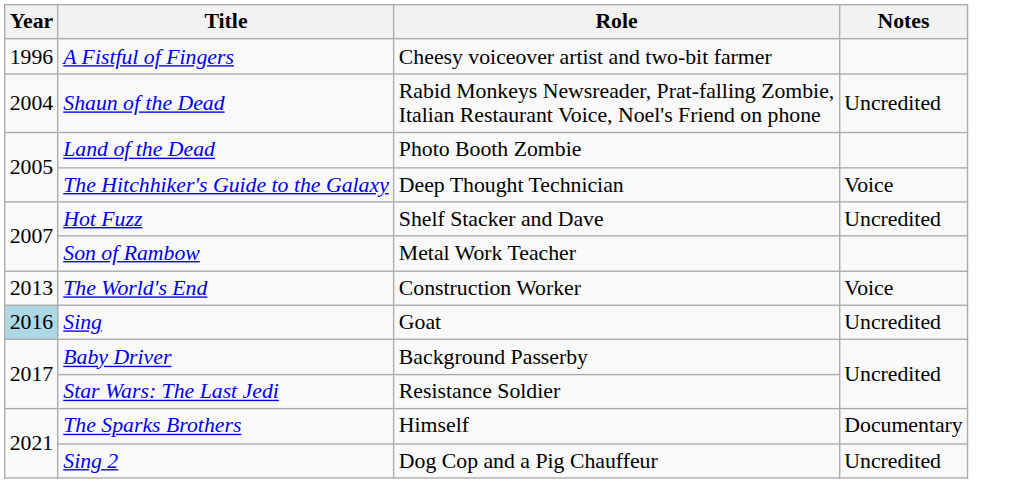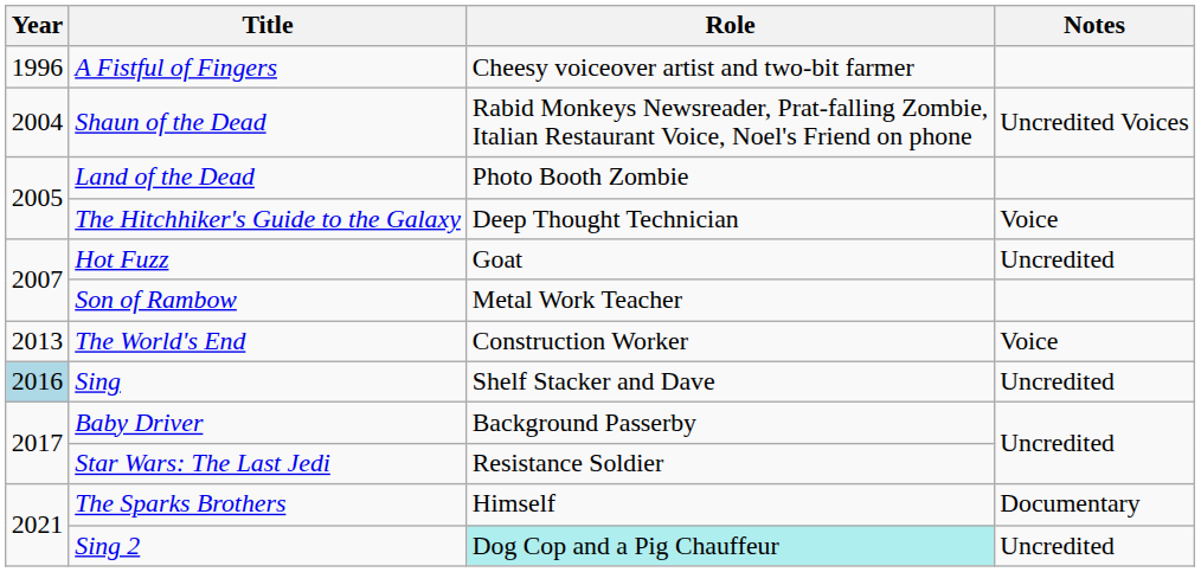 <table class="wikitable">
 <tr>
 <th>Year</th>
 <th>Title</th>
 <th>Role</th>
 <th>Notes</th>
 </tr>
 <tr>
 <td>1996</td>
 <td><em><a href='#'>A Fistful of Fingers</a></em></td>
 <td>Cheesy voiceover artist and two-bit farmer</td>
 <td></td>
 </tr>
 <tr>
 <td>2004</td>
 <td><em><a href='#'>Shaun of the Dead</a></em></td>
 <td>Rabid Monkeys Newsreader, Prat-falling Zombie,<br> Italian Restaurant Voice, Noel's Friend on phone</td>
-<td>Uncredited</td>
+<td>Uncredited Voices</td>
 </tr>
 <tr>
 <td rowspan="2">2005</td>
 <td><em><a href='#'>Land of the Dead</a></em></td>
 <td>Photo Booth Zombie</td>
 <td></td>
 </tr>
 <tr>
 <td><em><a href='#'>The Hitchhiker's Guide to the Galaxy</a></em></td>
 <td>Deep Thought Technician</td>
 <td>Voice</td>
 </tr>
 <tr>
 <td rowspan="2">2007</td>
 <td><em><a href='#'>Hot Fuzz</a></em></td>
-<td>Shelf Stacker and Dave</td>
+<td>Goat</td>
 <td>Uncredited</td>
 </tr>
 <tr>
 <td><em><a href='#'>Son of Rambow</a></em></td>
 <td>Metal Work Teacher</td>
 <td></td>
 </tr>
 <tr>
 <td>2013</td>
 <td><em><a href='#'>The World's End</a></em></td>
 <td>Construction Worker</td>
 <td>Voice</td>
 </tr>
 <tr>
 <td style="background: lightblue;">2016</td>
 <td><em><a href='#'>Sing</a></em></td>
-<td>Goat</td>
+<td>Shelf Stacker and Dave</td>
 <td>Uncredited</td>
 </tr>
 <tr>
 <td rowspan="2">2017</td>
 <td><em><a href='#'>Baby Driver</a></em></td>
 <td>Background Passerby</td>
 <td rowspan="2">Uncredited</td>
 </tr>
 <tr>
 <td><em><a href='#'>Star Wars: The Last Jedi</a></em></td>
 <td>Resistance Soldier</td>
 </tr>
 <tr>
 <td rowspan=2>2021</td>
 <td><em><a href='#'>The Sparks Brothers</a></em></td>
 <td>Himself</td>
 <td>Documentary</td>
 </tr>
 <tr>
 <td><em><a href='#'>Sing 2</a></em></td>
-<td>Dog Cop and a Pig Chauffeur</td>
+<td style="background: paleturquoise;">Dog Cop and a Pig Chauffeur</td>
 <td>Uncredited</td>
 </tr>
 </table>
